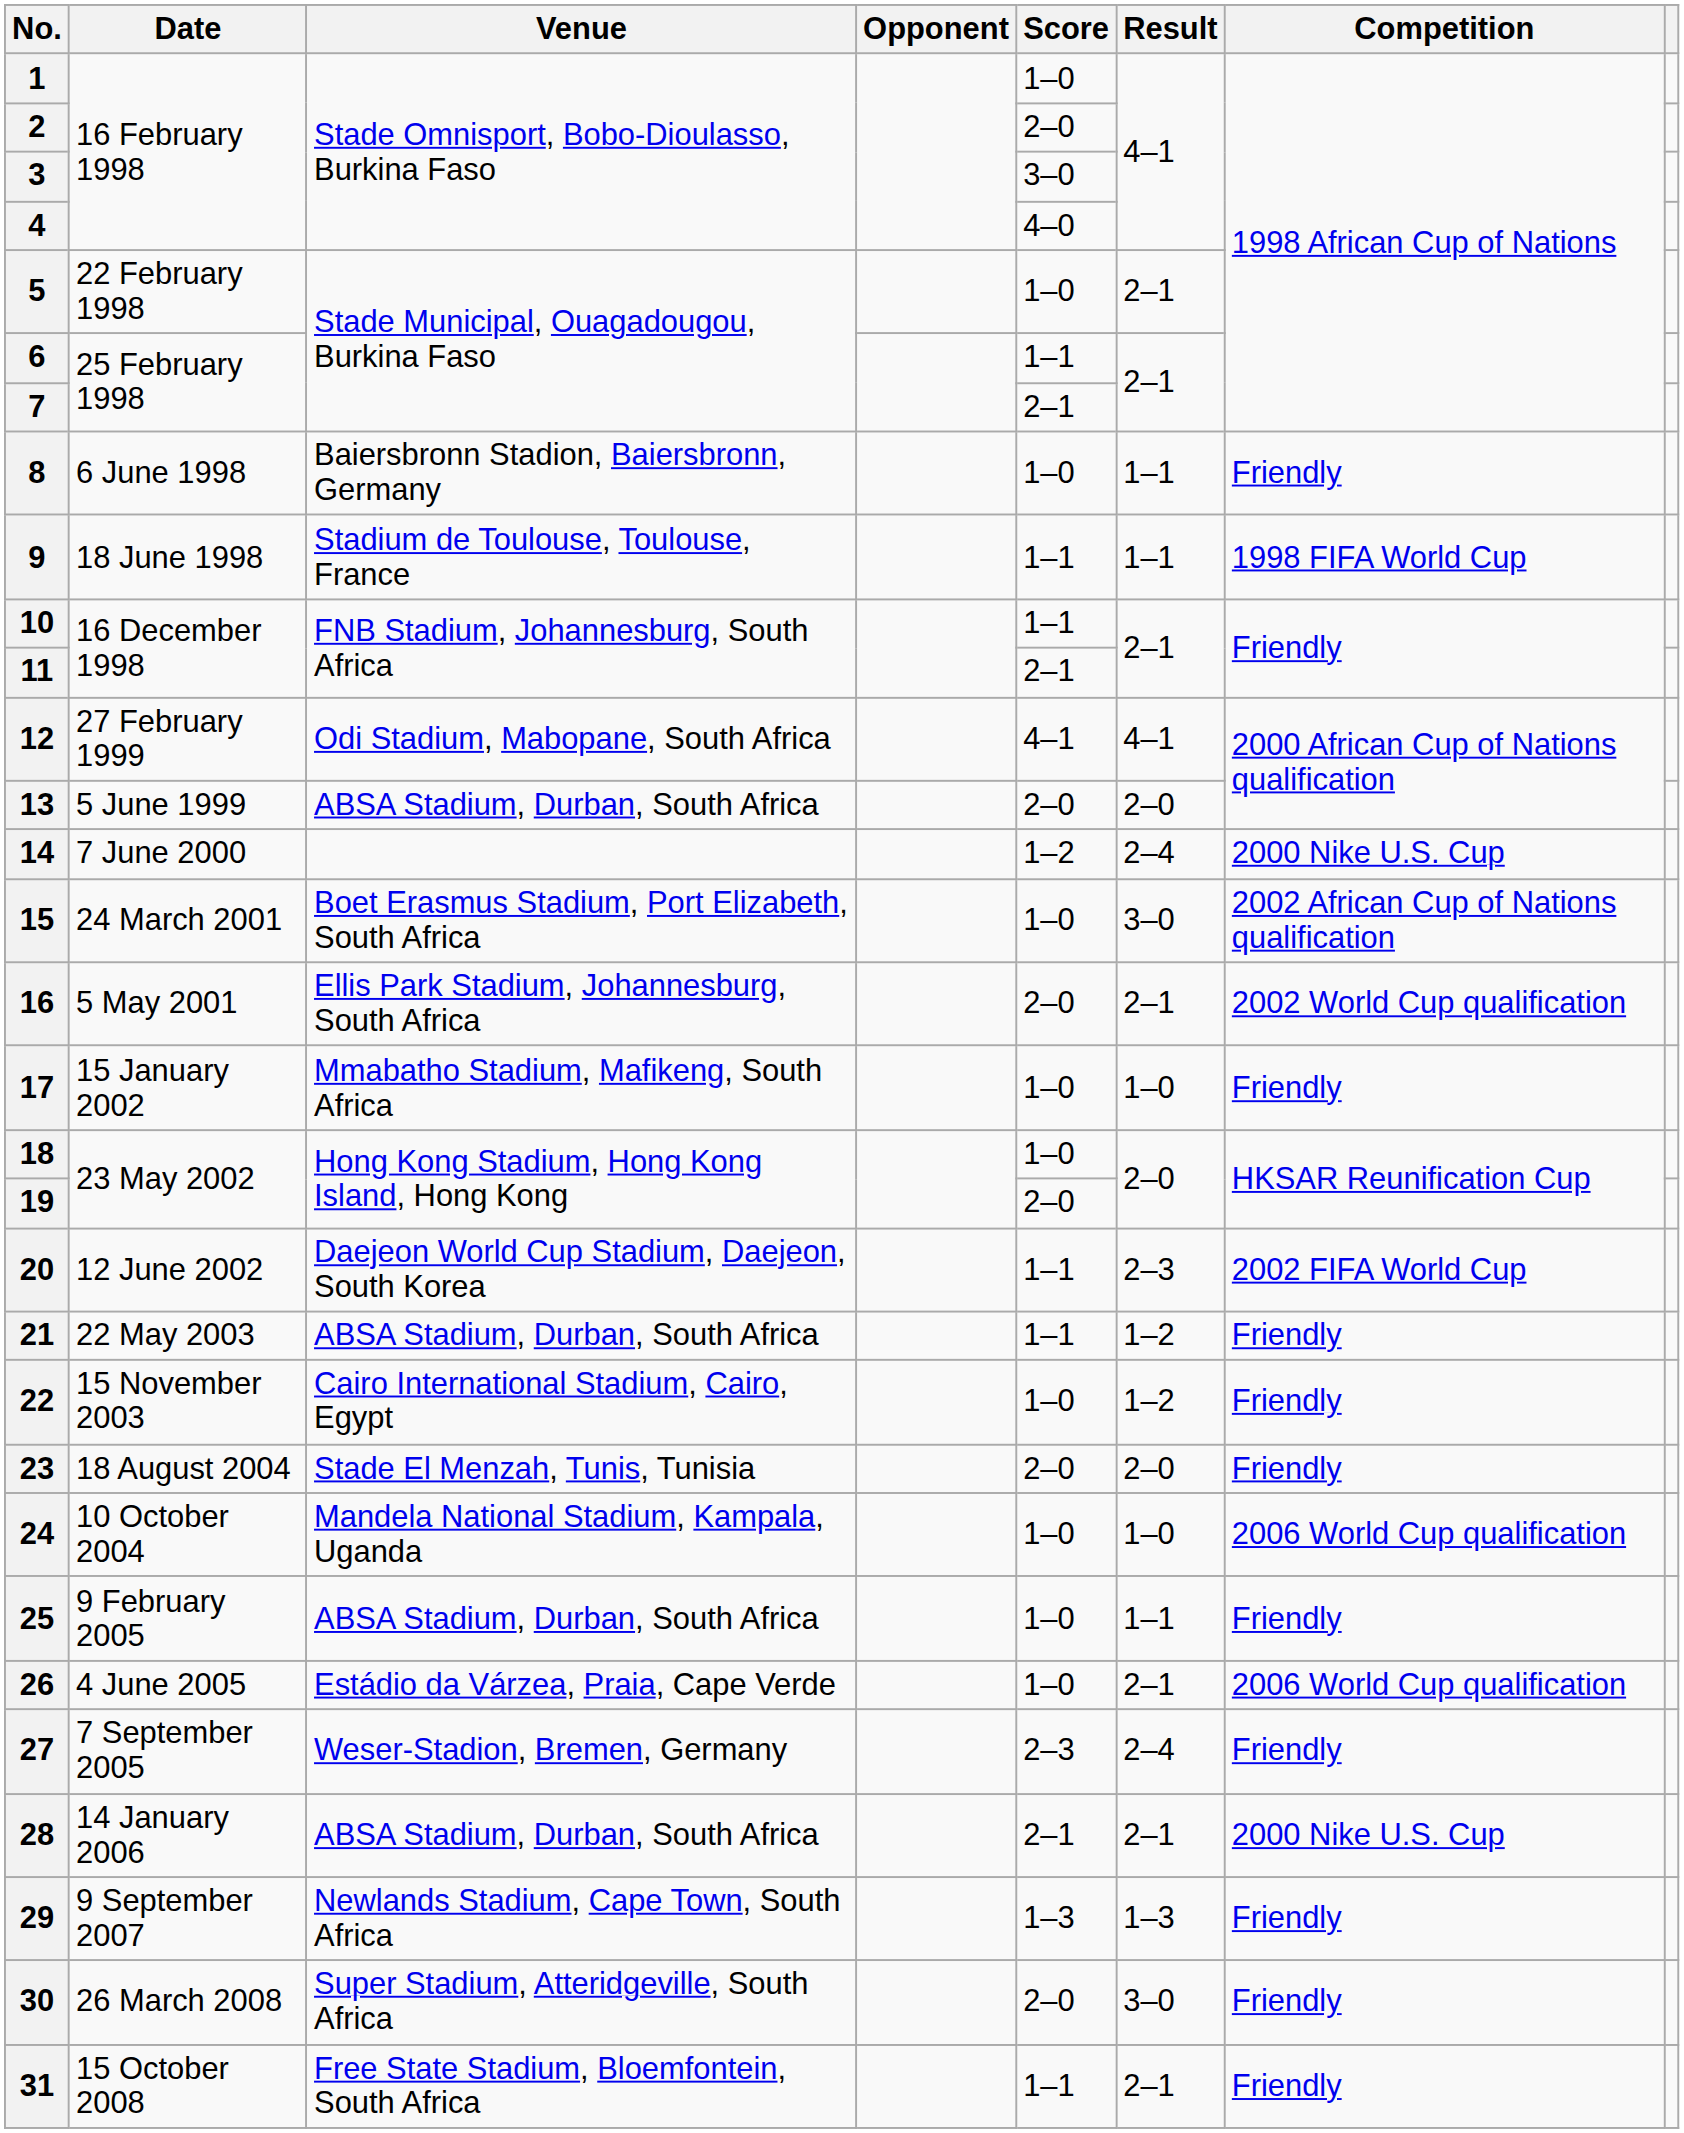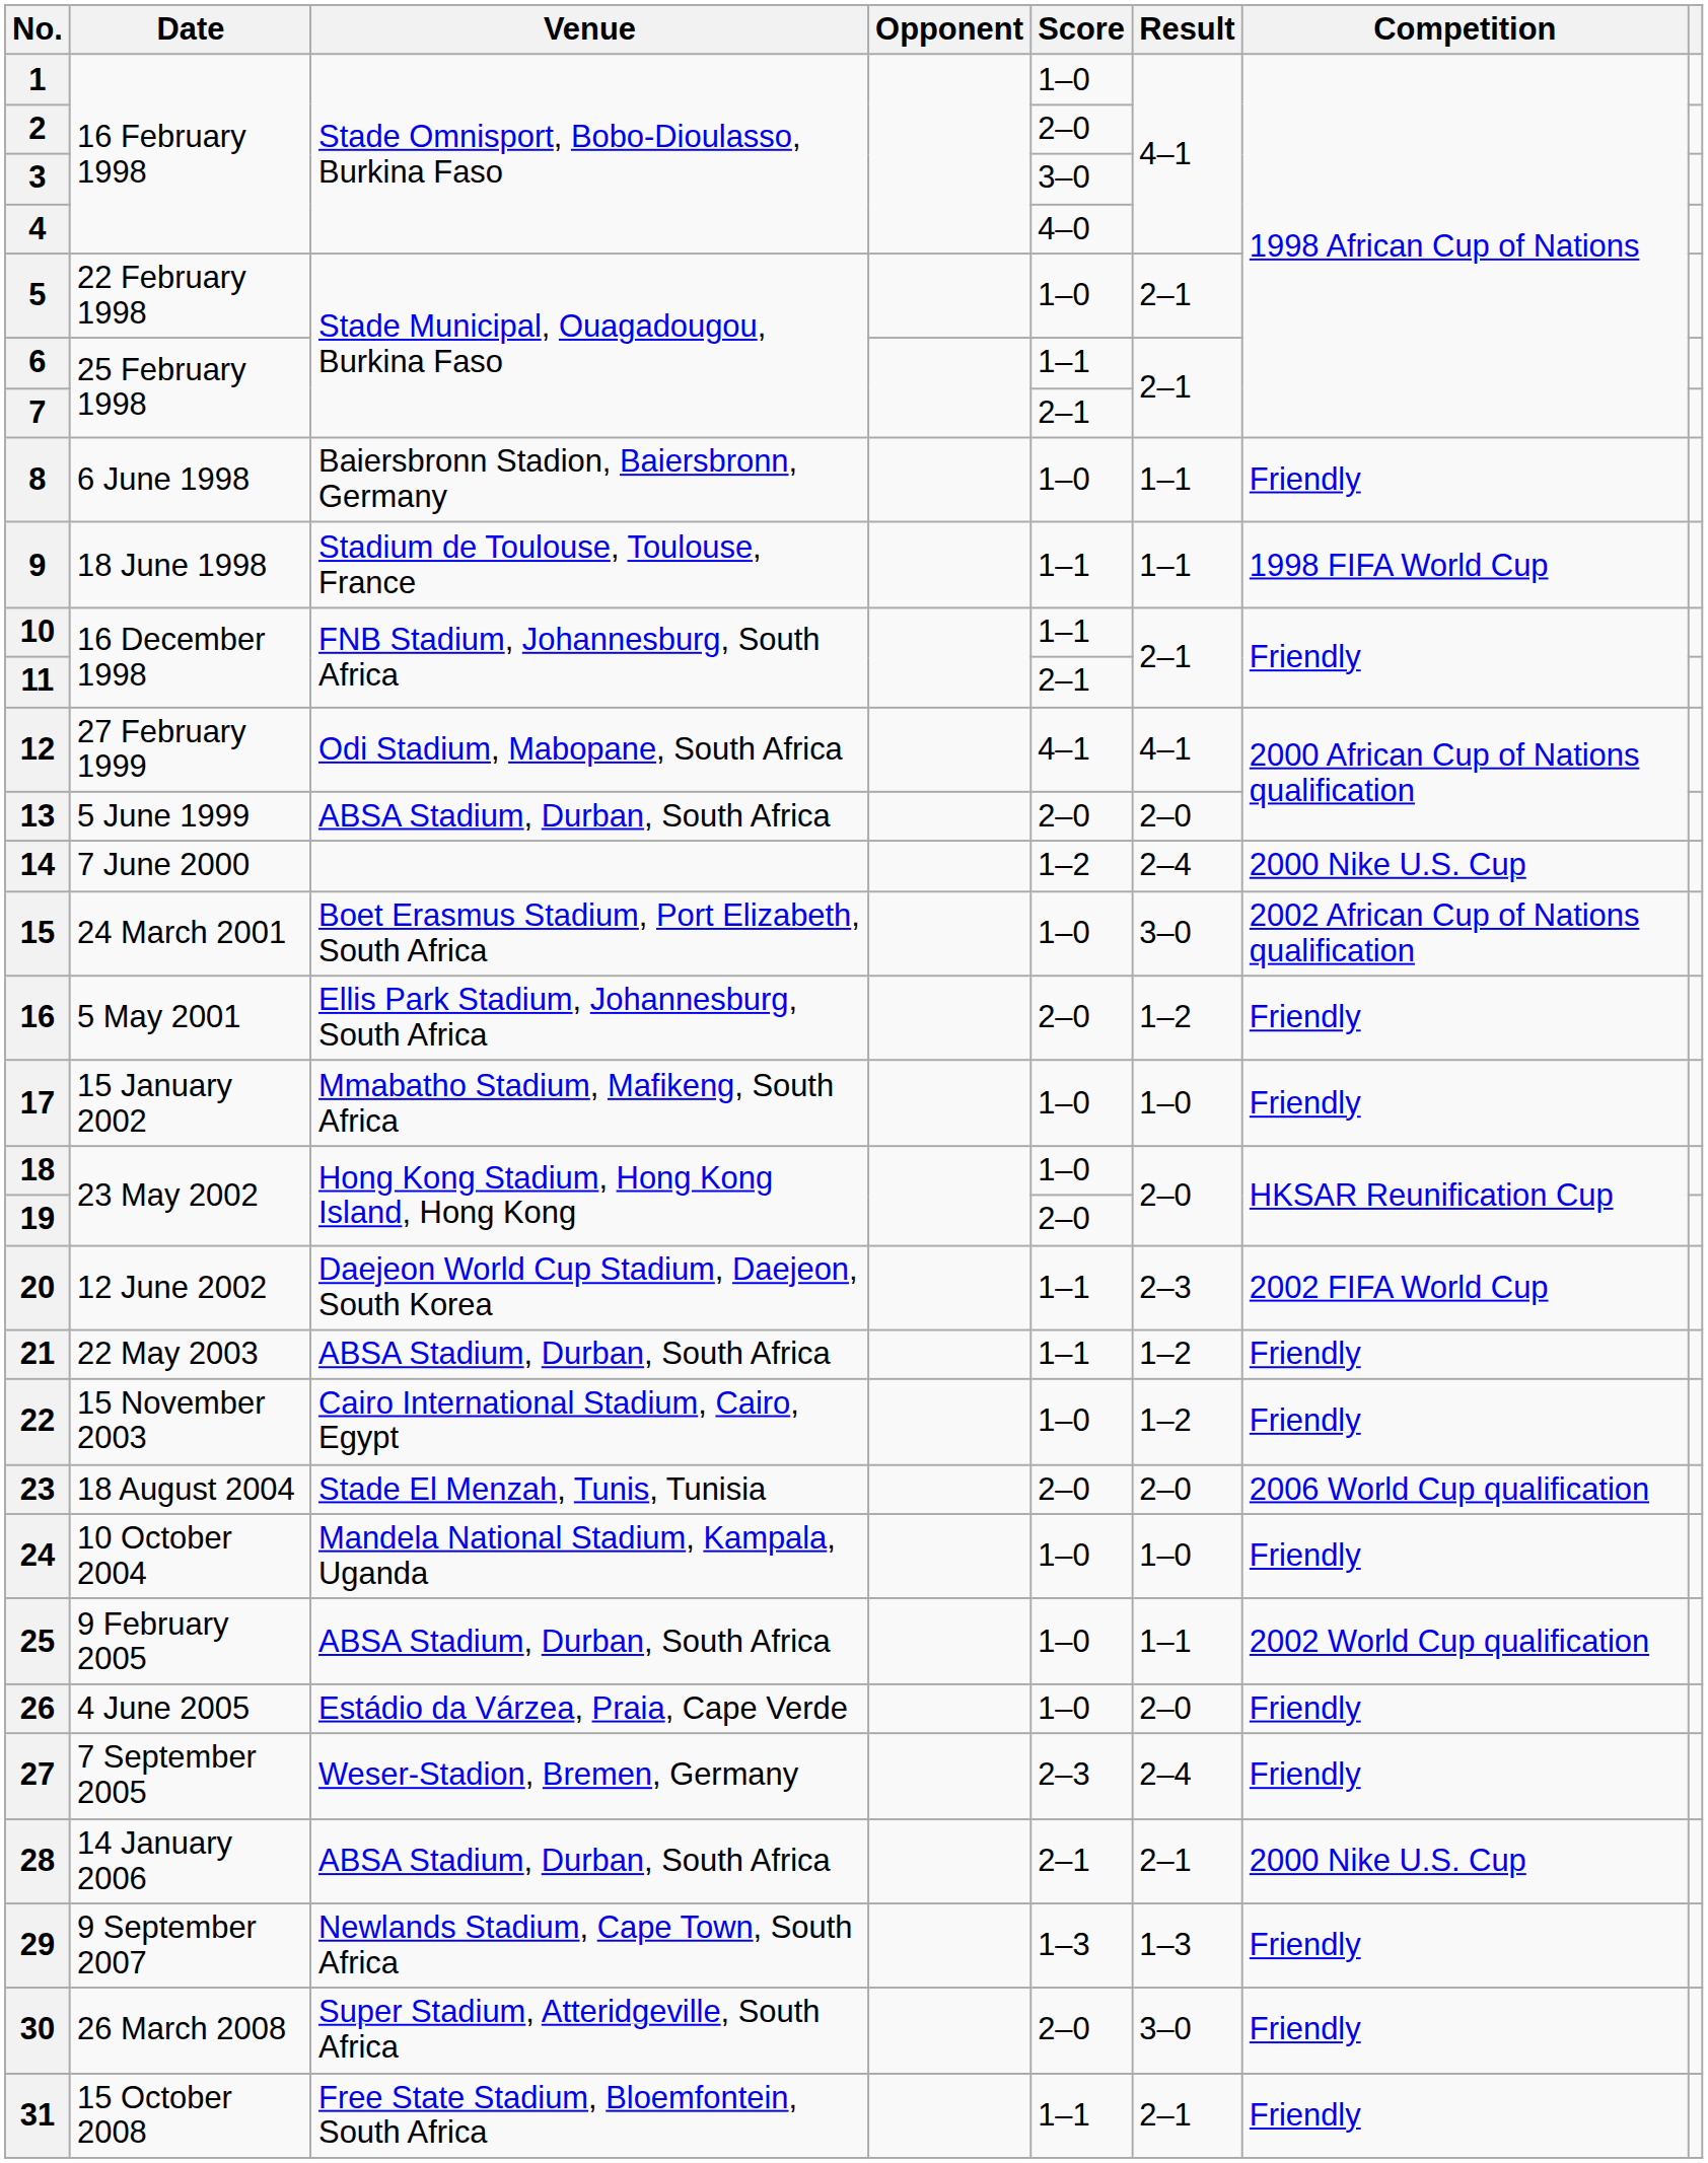 <table class="wikitable plainrowheaders sortable">
 <tr>
 <th scope="col">No.</th>
 <th scope="col" data-sort-type="date">Date</th>
 <th scope="col">Venue</th>
 <th scope="col">Opponent</th>
 <th scope="col">Score</th>
 <th scope="col">Result</th>
 <th scope="col">Competition</th>
 <th scope="col" class="unsortable"></th>
 </tr>
 <tr>
 <th scope="row">1</th>
 <td rowspan=4>16 February 1998</td>
 <td rowspan=4><a href='#'>Stade Omnisport</a>, <a href='#'>Bobo-Dioulasso</a>, Burkina Faso</td>
 <td rowspan=4></td>
 <td>1–0</td>
 <td rowspan=4>4–1</td>
 <td rowspan=7><a href='#'>1998 African Cup of Nations</a></td>
 <td></td>
 </tr>
 <tr>
 <th scope="row">2</th>
 <td>2–0</td>
 <td></td>
 </tr>
 <tr>
 <th scope="row">3</th>
 <td>3–0</td>
 <td></td>
 </tr>
 <tr>
 <th scope="row">4</th>
 <td>4–0</td>
 <td></td>
 </tr>
 <tr>
 <th scope="row">5</th>
 <td>22 February 1998</td>
 <td rowspan=3><a href='#'>Stade Municipal</a>, <a href='#'>Ouagadougou</a>, Burkina Faso</td>
 <td></td>
 <td>1–0</td>
 <td>2–1</td>
 <td></td>
 </tr>
 <tr>
 <th scope="row">6</th>
 <td rowspan=2>25 February 1998</td>
 <td rowspan=2></td>
 <td>1–1</td>
 <td rowspan=2>2–1</td>
 <td></td>
 </tr>
 <tr>
 <th scope="row">7</th>
 <td>2–1</td>
 <td></td>
 </tr>
 <tr>
 <th scope="row">8</th>
 <td>6 June 1998</td>
 <td>Baiersbronn Stadion, <a href='#'>Baiersbronn</a>, Germany</td>
 <td></td>
 <td>1–0</td>
 <td>1–1</td>
 <td><a href='#'>Friendly</a></td>
 <td></td>
 </tr>
 <tr>
 <th scope="row">9</th>
 <td>18 June 1998</td>
 <td><a href='#'>Stadium de Toulouse</a>, <a href='#'>Toulouse</a>, France</td>
 <td></td>
 <td>1–1</td>
 <td>1–1</td>
 <td><a href='#'>1998 FIFA World Cup</a></td>
 <td></td>
 </tr>
 <tr>
 <th scope="row">10</th>
 <td rowspan=2>16 December 1998</td>
 <td rowspan=2><a href='#'>FNB Stadium</a>, <a href='#'>Johannesburg</a>, South Africa</td>
 <td rowspan=2></td>
 <td>1–1</td>
 <td rowspan=2>2–1</td>
 <td rowspan=2><a href='#'>Friendly</a></td>
 <td></td>
 </tr>
 <tr>
 <th scope="row">11</th>
 <td>2–1</td>
 <td></td>
 </tr>
 <tr>
 <th scope="row">12</th>
 <td>27 February 1999</td>
 <td><a href='#'>Odi Stadium</a>, <a href='#'>Mabopane</a>, South Africa</td>
 <td></td>
 <td>4–1</td>
 <td>4–1</td>
 <td rowspan=2><a href='#'>2000 African Cup of Nations qualification</a></td>
 <td></td>
 </tr>
 <tr>
 <th scope="row">13</th>
 <td>5 June 1999</td>
 <td><a href='#'>ABSA Stadium</a>, <a href='#'>Durban</a>, South Africa</td>
 <td></td>
 <td>2–0</td>
 <td>2–0</td>
 <td></td>
 </tr>
 <tr>
 <th scope="row">14</th>
 <td>7 June 2000</td>
 <td></td>
 <td></td>
 <td>1–2</td>
 <td>2–4</td>
 <td><a href='#'>2000 Nike U.S. Cup</a></td>
 <td></td>
 </tr>
 <tr>
 <th scope="row">15</th>
 <td>24 March 2001</td>
 <td><a href='#'>Boet Erasmus Stadium</a>, <a href='#'>Port Elizabeth</a>, South Africa</td>
 <td></td>
 <td>1–0</td>
 <td>3–0</td>
 <td><a href='#'>2002 African Cup of Nations qualification</a></td>
 <td></td>
 </tr>
 <tr>
 <th scope="row">16</th>
 <td>5 May 2001</td>
 <td><a href='#'>Ellis Park Stadium</a>, <a href='#'>Johannesburg</a>, South Africa</td>
 <td></td>
 <td>2–0</td>
-<td>2–1</td>
-<td><a href='#'>2002 World Cup qualification</a></td>
+<td>1–2</td>
+<td><a href='#'>Friendly</a></td>
 <td></td>
 </tr>
 <tr>
 <th scope="row">17</th>
 <td>15 January 2002</td>
 <td><a href='#'>Mmabatho Stadium</a>, <a href='#'>Mafikeng</a>, South Africa</td>
 <td></td>
 <td>1–0</td>
 <td>1–0</td>
 <td><a href='#'>Friendly</a></td>
 <td></td>
 </tr>
 <tr>
 <th scope="row">18</th>
 <td rowspan=2>23 May 2002</td>
 <td rowspan=2><a href='#'>Hong Kong Stadium</a>, <a href='#'>Hong Kong Island</a>, Hong Kong</td>
 <td rowspan=2></td>
 <td>1–0</td>
 <td rowspan=2>2–0</td>
 <td rowspan=2><a href='#'>HKSAR Reunification Cup</a></td>
 <td></td>
 </tr>
 <tr>
 <th scope="row">19</th>
 <td>2–0</td>
 <td></td>
 </tr>
 <tr>
 <th scope="row">20</th>
 <td>12 June 2002</td>
 <td><a href='#'>Daejeon World Cup Stadium</a>, <a href='#'>Daejeon</a>, South Korea</td>
 <td></td>
 <td>1–1</td>
 <td>2–3</td>
 <td><a href='#'>2002 FIFA World Cup</a></td>
 <td></td>
 </tr>
 <tr>
 <th scope="row">21</th>
 <td>22 May 2003</td>
 <td><a href='#'>ABSA Stadium</a>, <a href='#'>Durban</a>, South Africa</td>
 <td></td>
 <td>1–1</td>
 <td>1–2</td>
 <td><a href='#'>Friendly</a></td>
 <td></td>
 </tr>
 <tr>
 <th scope="row">22</th>
 <td>15 November 2003</td>
 <td><a href='#'>Cairo International Stadium</a>, <a href='#'>Cairo</a>, Egypt</td>
 <td></td>
 <td>1–0</td>
 <td>1–2</td>
 <td><a href='#'>Friendly</a></td>
 <td></td>
 </tr>
 <tr>
 <th scope="row">23</th>
 <td>18 August 2004</td>
 <td><a href='#'>Stade El Menzah</a>, <a href='#'>Tunis</a>, Tunisia</td>
 <td></td>
 <td>2–0</td>
 <td>2–0</td>
-<td><a href='#'>Friendly</a></td>
+<td><a href='#'>2006 World Cup qualification</a></td>
 <td></td>
 </tr>
 <tr>
 <th scope="row">24</th>
 <td>10 October 2004</td>
 <td><a href='#'>Mandela National Stadium</a>, <a href='#'>Kampala</a>, Uganda</td>
 <td></td>
 <td>1–0</td>
 <td>1–0</td>
-<td><a href='#'>2006 World Cup qualification</a></td>
+<td><a href='#'>Friendly</a></td>
 <td></td>
 </tr>
 <tr>
 <th scope="row">25</th>
 <td>9 February 2005</td>
 <td><a href='#'>ABSA Stadium</a>, <a href='#'>Durban</a>, South Africa</td>
 <td></td>
 <td>1–0</td>
 <td>1–1</td>
-<td><a href='#'>Friendly</a></td>
+<td><a href='#'>2002 World Cup qualification</a></td>
 <td></td>
 </tr>
 <tr>
 <th scope="row">26</th>
 <td>4 June 2005</td>
 <td><a href='#'>Estádio da Várzea</a>, <a href='#'>Praia</a>, Cape Verde</td>
 <td></td>
 <td>1–0</td>
-<td>2–1</td>
-<td><a href='#'>2006 World Cup qualification</a></td>
+<td>2–0</td>
+<td><a href='#'>Friendly</a></td>
 <td></td>
 </tr>
 <tr>
 <th scope="row">27</th>
 <td>7 September 2005</td>
 <td><a href='#'>Weser-Stadion</a>, <a href='#'>Bremen</a>, Germany</td>
 <td></td>
 <td>2–3</td>
 <td>2–4</td>
 <td><a href='#'>Friendly</a></td>
 <td></td>
 </tr>
 <tr>
 <th scope="row">28</th>
 <td>14 January 2006</td>
 <td><a href='#'>ABSA Stadium</a>, <a href='#'>Durban</a>, South Africa</td>
 <td></td>
 <td>2–1</td>
 <td>2–1</td>
 <td><a href='#'>2000 Nike U.S. Cup</a></td>
 <td></td>
 </tr>
 <tr>
 <th scope="row">29</th>
 <td>9 September 2007</td>
 <td><a href='#'>Newlands Stadium</a>, <a href='#'>Cape Town</a>, South Africa</td>
 <td></td>
 <td>1–3</td>
 <td>1–3</td>
 <td><a href='#'>Friendly</a></td>
 <td></td>
 </tr>
 <tr>
 <th scope="row">30</th>
 <td>26 March 2008</td>
 <td><a href='#'>Super Stadium</a>, <a href='#'>Atteridgeville</a>, South Africa</td>
 <td></td>
 <td>2–0</td>
 <td>3–0</td>
 <td><a href='#'>Friendly</a></td>
 <td></td>
 </tr>
 <tr>
 <th scope="row">31</th>
 <td>15 October 2008</td>
 <td><a href='#'>Free State Stadium</a>, <a href='#'>Bloemfontein</a>, South Africa</td>
 <td></td>
 <td>1–1</td>
 <td>2–1</td>
 <td><a href='#'>Friendly</a></td>
 <td></td>
 </tr>
 </table>
